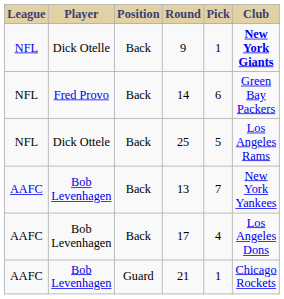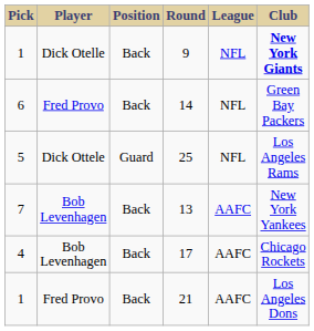 <table class="wikitable" style="width:50%;">
 <tr style="text-align:center; background:#e2d2a3; color:#3b3e72;">
-<td><strong>League</strong></td>
+<td><strong>Pick</strong></td>
 <td><strong>Player</strong></td>
 <td><strong>Position</strong></td>
 <td><strong>Round</strong></td>
-<td><strong>Pick</strong></td>
+<td><strong>League</strong></td>
 <td><strong>Club</strong></td>
 </tr>
 <tr style="text-align:center;" bgcolor="">
-<td><a href='#'>NFL</a></td>
+<td>1</td>
 <td>Dick Otelle</td>
 <td>Back</td>
 <td>9</td>
-<td>1</td>
+<td><a href='#'>NFL</a></td>
 <td><strong><a href='#'>New York Giants</a></strong></td>
 </tr>
 <tr style="text-align:center;" bgcolor="">
-<td>NFL</td>
+<td>6</td>
 <td><a href='#'>Fred Provo</a></td>
 <td>Back</td>
 <td>14</td>
-<td>6</td>
+<td>NFL</td>
 <td><a href='#'>Green Bay Packers</a></td>
 </tr>
 <tr style="text-align:center;" bgcolor="">
+<td>5</td>
+<td>Dick Ottele</td>
+<td>Guard</td>
+<td>25</td>
 <td>NFL</td>
-<td>Dick Ottele</td>
-<td>Back</td>
-<td>25</td>
-<td>5</td>
 <td><a href='#'>Los Angeles Rams</a></td>
 </tr>
 <tr style="text-align:center;" bgcolor="">
-<td><a href='#'>AAFC</a></td>
+<td>7</td>
 <td><a href='#'>Bob Levenhagen</a></td>
 <td>Back</td>
 <td>13</td>
-<td>7</td>
+<td><a href='#'>AAFC</a></td>
 <td><a href='#'>New York Yankees</a></td>
 </tr>
 <tr style="text-align:center;" bgcolor="">
-<td>AAFC</td>
+<td>4</td>
 <td>Bob Levenhagen</td>
 <td>Back</td>
 <td>17</td>
-<td>4</td>
+<td>AAFC</td>
+<td><a href='#'>Chicago Rockets</a></td>
+</tr>
+<tr style="text-align:center;" bgcolor="">
+<td>1</td>
+<td>Fred Provo</td>
+<td>Back</td>
+<td>21</td>
+<td>AAFC</td>
 <td><a href='#'>Los Angeles Dons</a></td>
 </tr>
-<tr style="text-align:center;" bgcolor="">
-<td>AAFC</td>
-<td><a href='#'>Bob Levenhagen</a></td>
-<td>Guard</td>
-<td>21</td>
-<td>1</td>
-<td><a href='#'>Chicago Rockets</a></td>
-</tr>
 </table>
